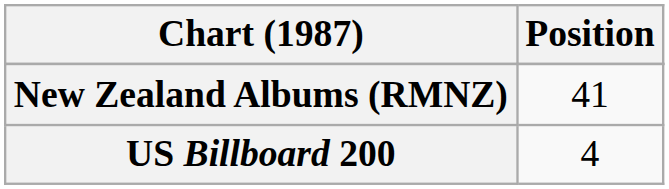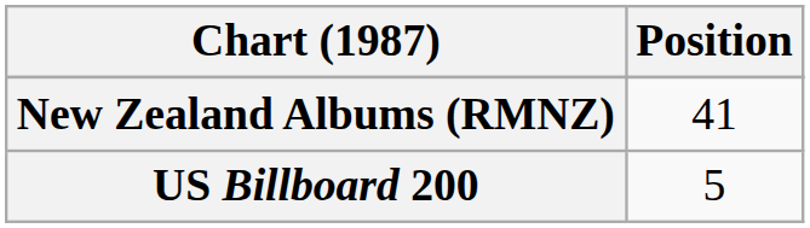 <table class="wikitable plainrowheaders" style="text-align:center">
 <tr>
 <th scope="col">Chart (1987)</th>
 <th scope="col">Position</th>
 </tr>
 <tr>
 </tr>
 <tr>
 <th scope="row">New Zealand Albums (RMNZ)</th>
 <td>41</td>
 </tr>
 <tr>
 <th scope="row">US <em>Billboard</em> 200</th>
-<td>4</td>
+<td>5</td>
 </tr>
 </table>
